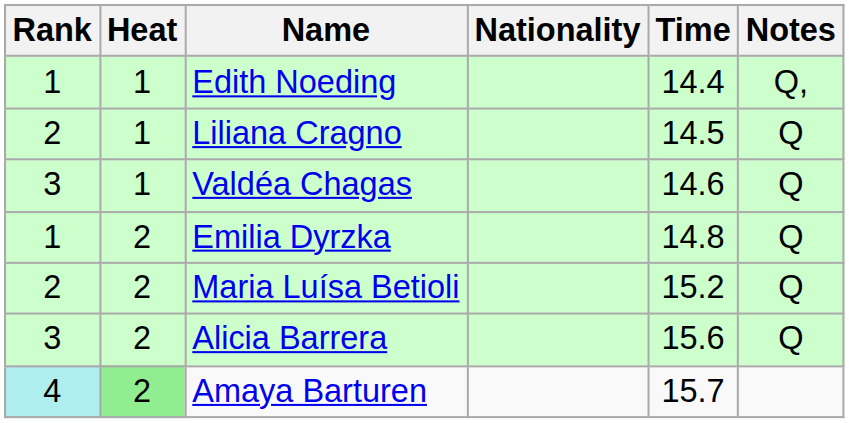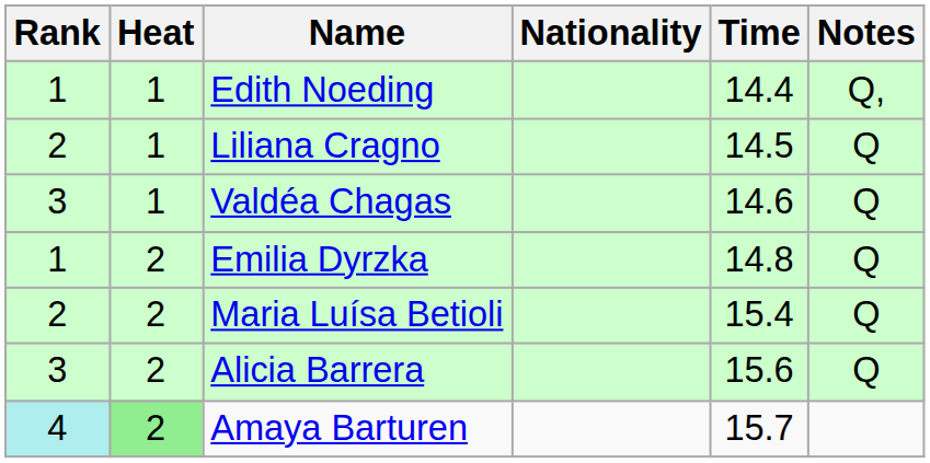 <table class="wikitable sortable" style="text-align:center">
 <tr>
 <th>Rank</th>
 <th>Heat</th>
 <th>Name</th>
 <th>Nationality</th>
 <th>Time</th>
 <th>Notes</th>
 </tr>
 <tr bgcolor=ccffcc>
 <td>1</td>
 <td>1</td>
 <td align=left><a href='#'>Edith Noeding</a></td>
 <td align=left></td>
 <td>14.4</td>
 <td>Q, </td>
 </tr>
 <tr bgcolor=ccffcc>
 <td>2</td>
 <td>1</td>
 <td align=left><a href='#'>Liliana Cragno</a></td>
 <td align=left></td>
 <td>14.5</td>
 <td>Q</td>
 </tr>
 <tr bgcolor=ccffcc>
 <td>3</td>
 <td>1</td>
 <td align=left><a href='#'>Valdéa Chagas</a></td>
 <td align=left></td>
 <td>14.6</td>
 <td>Q</td>
 </tr>
 <tr bgcolor=ccffcc>
 <td>1</td>
 <td>2</td>
 <td align=left><a href='#'>Emilia Dyrzka</a></td>
 <td align=left></td>
 <td>14.8</td>
 <td>Q</td>
 </tr>
 <tr bgcolor=ccffcc>
 <td>2</td>
 <td>2</td>
 <td align=left><a href='#'>Maria Luísa Betioli</a></td>
 <td align=left></td>
-<td>15.2</td>
+<td>15.4</td>
 <td>Q</td>
 </tr>
 <tr bgcolor=ccffcc>
 <td>3</td>
 <td>2</td>
 <td align=left><a href='#'>Alicia Barrera</a></td>
 <td align=left></td>
 <td>15.6</td>
 <td>Q</td>
 </tr>
 <tr>
 <td style="background: paleturquoise;">4</td>
 <td style="background: lightgreen;">2</td>
 <td align=left><a href='#'>Amaya Barturen</a></td>
 <td align=left></td>
 <td>15.7</td>
 <td></td>
 </tr>
 </table>
